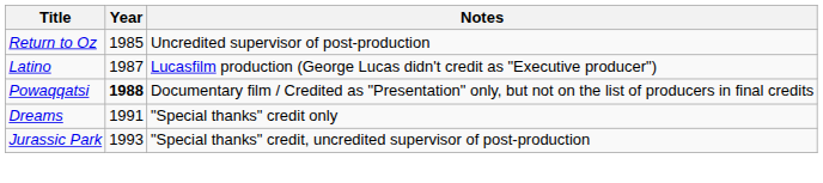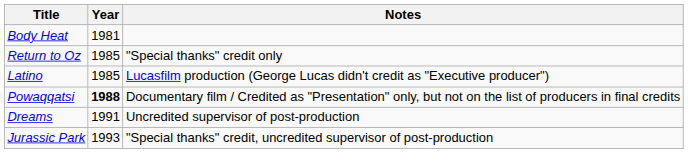 <table class="wikitable plainrowheaders sortable">
 <tr>
 <th>Title</th>
 <th>Year</th>
 <th>Notes</th>
 </tr>
 <tr>
+<td scope="row"><em><a href='#'>Body Heat</a></em></td>
+<td>1981</td>
+<td></td>
+</tr>
+<tr>
 <td scope="row"><em><a href='#'>Return to Oz</a></em></td>
 <td 1985>1985</td>
-<td>Uncredited supervisor of post-production</td>
+<td>"Special thanks" credit only</td>
 </tr>
 <tr>
 <td scope="row"><em><a href='#'>Latino</a></em></td>
-<td>1987</td>
+<td>1985</td>
 <td><a href='#'>Lucasfilm</a> production (George Lucas didn't credit as "Executive producer")</td>
 </tr>
 <tr>
 <td scope="row"><em><a href='#'>Powaqqatsi</a></em></td>
 <td><strong>1988</strong></td>
 <td>Documentary film / Credited as "Presentation" only, but not on the list of producers in final credits</td>
 </tr>
 <tr>
 <td><em><a href='#'>Dreams</a></em></td>
 <td>1991</td>
-<td>"Special thanks" credit only</td>
+<td>Uncredited supervisor of post-production</td>
 </tr>
 <tr>
 <td><a href='#'><em>Jurassic Park</em></a></td>
 <td>1993</td>
 <td>"Special thanks" credit, uncredited supervisor of post-production</td>
 </tr>
 </table>
